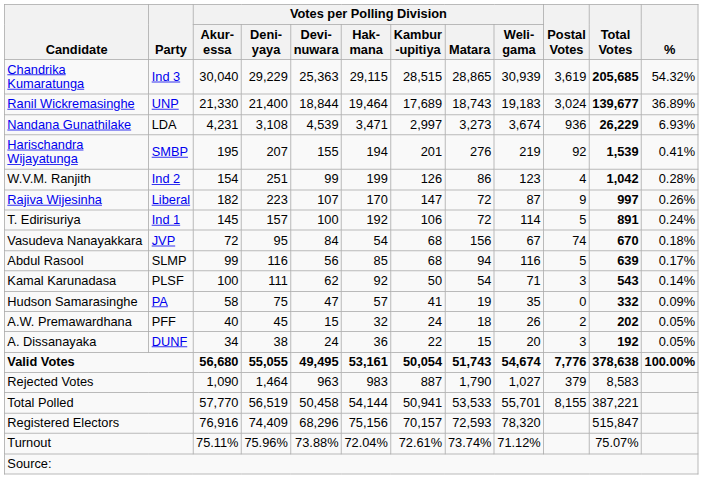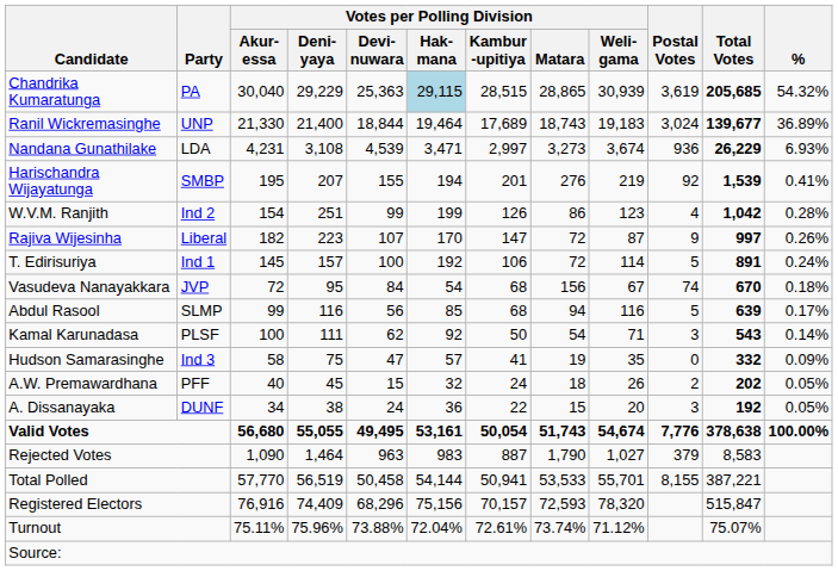 <table class="wikitable" border="1" style="text-align:right;">
 <tr>
 <th align=left valign=bottom rowspan=2 width="180">Candidate</th>
 <th align=left valign=bottom rowspan=2 width="40">Party</th>
 <th colspan=7>Votes per Polling Division</th>
 <th align=center valign=bottom rowspan=2 width="50">Postal<br>Votes</th>
 <th align=center valign=bottom rowspan=2 width="50">Total Votes</th>
 <th align=center valign=bottom rowspan=2 width="50">%</th>
 </tr>
 <tr>
 <th align=center valign=bottom width="50">Akur-<br>essa</th>
 <th align=center valign=bottom width="50">Deni-<br>yaya</th>
 <th align=center valign=bottom width="50">Devi-<br>nuwara</th>
 <th align=center valign=bottom width="50">Hak-<br>mana</th>
 <th align=center valign=bottom width="50">Kambur<br>-upitiya</th>
 <th align=center valign=bottom width="50">Matara</th>
 <th align=center valign=bottom width="50">Weli-<br>gama</th>
 </tr>
 <tr>
 <td align=left><a href='#'>Chandrika Kumaratunga</a></td>
-<td align=left><a href='#'>Ind 3</a></td>
+<td align=left><a href='#'>PA</a></td>
 <td>30,040</td>
 <td>29,229</td>
 <td>25,363</td>
-<td>29,115</td>
+<td style="background: lightblue;">29,115</td>
 <td>28,515</td>
 <td>28,865</td>
 <td>30,939</td>
 <td>3,619</td>
 <td><strong>205,685</strong></td>
 <td>54.32%</td>
 </tr>
 <tr>
 <td align=left><a href='#'>Ranil Wickremasinghe</a></td>
 <td align=left><a href='#'>UNP</a></td>
 <td>21,330</td>
 <td>21,400</td>
 <td>18,844</td>
 <td>19,464</td>
 <td>17,689</td>
 <td>18,743</td>
 <td>19,183</td>
 <td>3,024</td>
 <td><strong>139,677</strong></td>
 <td>36.89%</td>
 </tr>
 <tr>
 <td align=left><a href='#'>Nandana Gunathilake</a></td>
 <td align=left>LDA</td>
 <td>4,231</td>
 <td>3,108</td>
 <td>4,539</td>
 <td>3,471</td>
 <td>2,997</td>
 <td>3,273</td>
 <td>3,674</td>
 <td>936</td>
 <td><strong>26,229</strong></td>
 <td>6.93%</td>
 </tr>
 <tr>
 <td align=left><a href='#'>Harischandra Wijayatunga</a></td>
 <td align=left><a href='#'>SMBP</a></td>
 <td>195</td>
 <td>207</td>
 <td>155</td>
 <td>194</td>
 <td>201</td>
 <td>276</td>
 <td>219</td>
 <td>92</td>
 <td><strong>1,539</strong></td>
 <td>0.41%</td>
 </tr>
 <tr>
 <td align=left>W.V.M. Ranjith</td>
 <td align=left><a href='#'>Ind 2</a></td>
 <td>154</td>
 <td>251</td>
 <td>99</td>
 <td>199</td>
 <td>126</td>
 <td>86</td>
 <td>123</td>
 <td>4</td>
 <td><strong>1,042</strong></td>
 <td>0.28%</td>
 </tr>
 <tr>
 <td align=left><a href='#'>Rajiva Wijesinha</a></td>
 <td align=left><a href='#'>Liberal</a></td>
 <td>182</td>
 <td>223</td>
 <td>107</td>
 <td>170</td>
 <td>147</td>
 <td>72</td>
 <td>87</td>
 <td>9</td>
 <td><strong>997</strong></td>
 <td>0.26%</td>
 </tr>
 <tr>
 <td align=left>T. Edirisuriya</td>
 <td align=left><a href='#'>Ind 1</a></td>
 <td>145</td>
 <td>157</td>
 <td>100</td>
 <td>192</td>
 <td>106</td>
 <td>72</td>
 <td>114</td>
 <td>5</td>
 <td><strong>891</strong></td>
 <td>0.24%</td>
 </tr>
 <tr>
 <td align=left>Vasudeva Nanayakkara</td>
 <td align=left><a href='#'>JVP</a></td>
 <td>72</td>
 <td>95</td>
 <td>84</td>
 <td>54</td>
 <td>68</td>
 <td>156</td>
 <td>67</td>
 <td>74</td>
 <td><strong>670</strong></td>
 <td>0.18%</td>
 </tr>
 <tr>
 <td align=left>Abdul Rasool</td>
 <td align=left>SLMP</td>
 <td>99</td>
 <td>116</td>
 <td>56</td>
 <td>85</td>
 <td>68</td>
 <td>94</td>
 <td>116</td>
 <td>5</td>
 <td><strong>639</strong></td>
 <td>0.17%</td>
 </tr>
 <tr>
 <td align=left>Kamal Karunadasa</td>
 <td align=left>PLSF</td>
 <td>100</td>
 <td>111</td>
 <td>62</td>
 <td>92</td>
 <td>50</td>
 <td>54</td>
 <td>71</td>
 <td>3</td>
 <td><strong>543</strong></td>
 <td>0.14%</td>
 </tr>
 <tr>
 <td align=left>Hudson Samarasinghe</td>
-<td align=left><a href='#'>PA</a></td>
+<td align=left><a href='#'>Ind 3</a></td>
 <td>58</td>
 <td>75</td>
 <td>47</td>
 <td>57</td>
 <td>41</td>
 <td>19</td>
 <td>35</td>
 <td>0</td>
 <td><strong>332</strong></td>
 <td>0.09%</td>
 </tr>
 <tr>
 <td align=left>A.W. Premawardhana</td>
 <td align=left>PFF</td>
 <td>40</td>
 <td>45</td>
 <td>15</td>
 <td>32</td>
 <td>24</td>
 <td>18</td>
 <td>26</td>
 <td>2</td>
 <td><strong>202</strong></td>
 <td>0.05%</td>
 </tr>
 <tr>
 <td align=left>A. Dissanayaka</td>
 <td align=left><a href='#'>DUNF</a></td>
 <td>34</td>
 <td>38</td>
 <td>24</td>
 <td>36</td>
 <td>22</td>
 <td>15</td>
 <td>20</td>
 <td>3</td>
 <td><strong>192</strong></td>
 <td>0.05%</td>
 </tr>
 <tr>
 <td align=left colspan=2><strong>Valid Votes</strong></td>
 <td><strong>56,680</strong></td>
 <td><strong>55,055</strong></td>
 <td><strong>49,495</strong></td>
 <td><strong>53,161</strong></td>
 <td><strong>50,054</strong></td>
 <td><strong>51,743</strong></td>
 <td><strong>54,674</strong></td>
 <td><strong>7,776</strong></td>
 <td><strong>378,638</strong></td>
 <td><strong>100.00%</strong></td>
 </tr>
 <tr>
 <td align=left colspan=2>Rejected Votes</td>
 <td>1,090</td>
 <td>1,464</td>
 <td>963</td>
 <td>983</td>
 <td>887</td>
 <td>1,790</td>
 <td>1,027</td>
 <td>379</td>
 <td>8,583</td>
 <td></td>
 </tr>
 <tr>
 <td align=left colspan=2>Total Polled</td>
 <td>57,770</td>
 <td>56,519</td>
 <td>50,458</td>
 <td>54,144</td>
 <td>50,941</td>
 <td>53,533</td>
 <td>55,701</td>
 <td>8,155</td>
 <td>387,221</td>
 <td></td>
 </tr>
 <tr>
 <td align=left colspan=2>Registered Electors</td>
 <td>76,916</td>
 <td>74,409</td>
 <td>68,296</td>
 <td>75,156</td>
 <td>70,157</td>
 <td>72,593</td>
 <td>78,320</td>
 <td></td>
 <td>515,847</td>
 <td></td>
 </tr>
 <tr>
 <td align=left colspan=2>Turnout</td>
 <td>75.11%</td>
 <td>75.96%</td>
 <td>73.88%</td>
 <td>72.04%</td>
 <td>72.61%</td>
 <td>73.74%</td>
 <td>71.12%</td>
 <td></td>
 <td>75.07%</td>
 <td></td>
 </tr>
 <tr>
 <td align=left colspan=12>Source:</td>
 </tr>
 </table>
